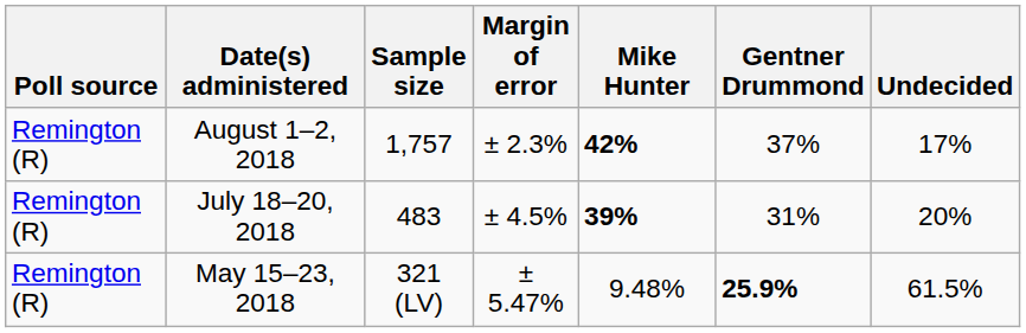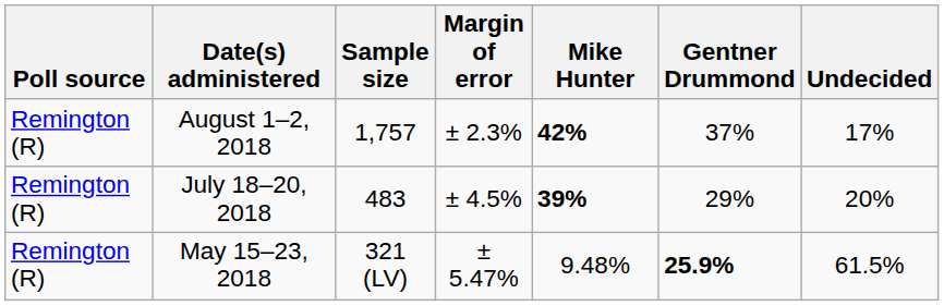 <table class="wikitable">
 <tr valign=bottom>
 <th>Poll source</th>
 <th>Date(s)<br>administered</th>
 <th>Sample<br>size</th>
 <th>Margin<br>of error</th>
 <th style="width:75px;">Mike<br>Hunter</th>
 <th style="width:75px;">Gentner<br>Drummond</th>
 <th>Undecided</th>
 </tr>
 <tr>
 <td><a href='#'>Remington</a> (R)</td>
 <td align=center>August 1–2, 2018</td>
 <td align=center>1,757</td>
 <td align=center>± 2.3%</td>
 <td><strong>42%</strong></td>
 <td align=center>37%</td>
 <td align=center>17%</td>
 </tr>
 <tr>
 <td><a href='#'>Remington</a> (R)</td>
 <td align=center>July 18–20, 2018</td>
 <td align=center>483</td>
 <td align=center>± 4.5%</td>
 <td><strong>39%</strong></td>
-<td align=center>31%</td>
+<td align=center>29%</td>
 <td align=center>20%</td>
 </tr>
 <tr>
 <td><a href='#'>Remington</a> (R)</td>
 <td align=center>May 15–23, 2018</td>
 <td align=center>321 (LV)</td>
 <td align=center>± 5.47%</td>
 <td align=center>9.48%</td>
 <td><strong>25.9%</strong></td>
 <td align=center>61.5%</td>
 </tr>
 </table>
